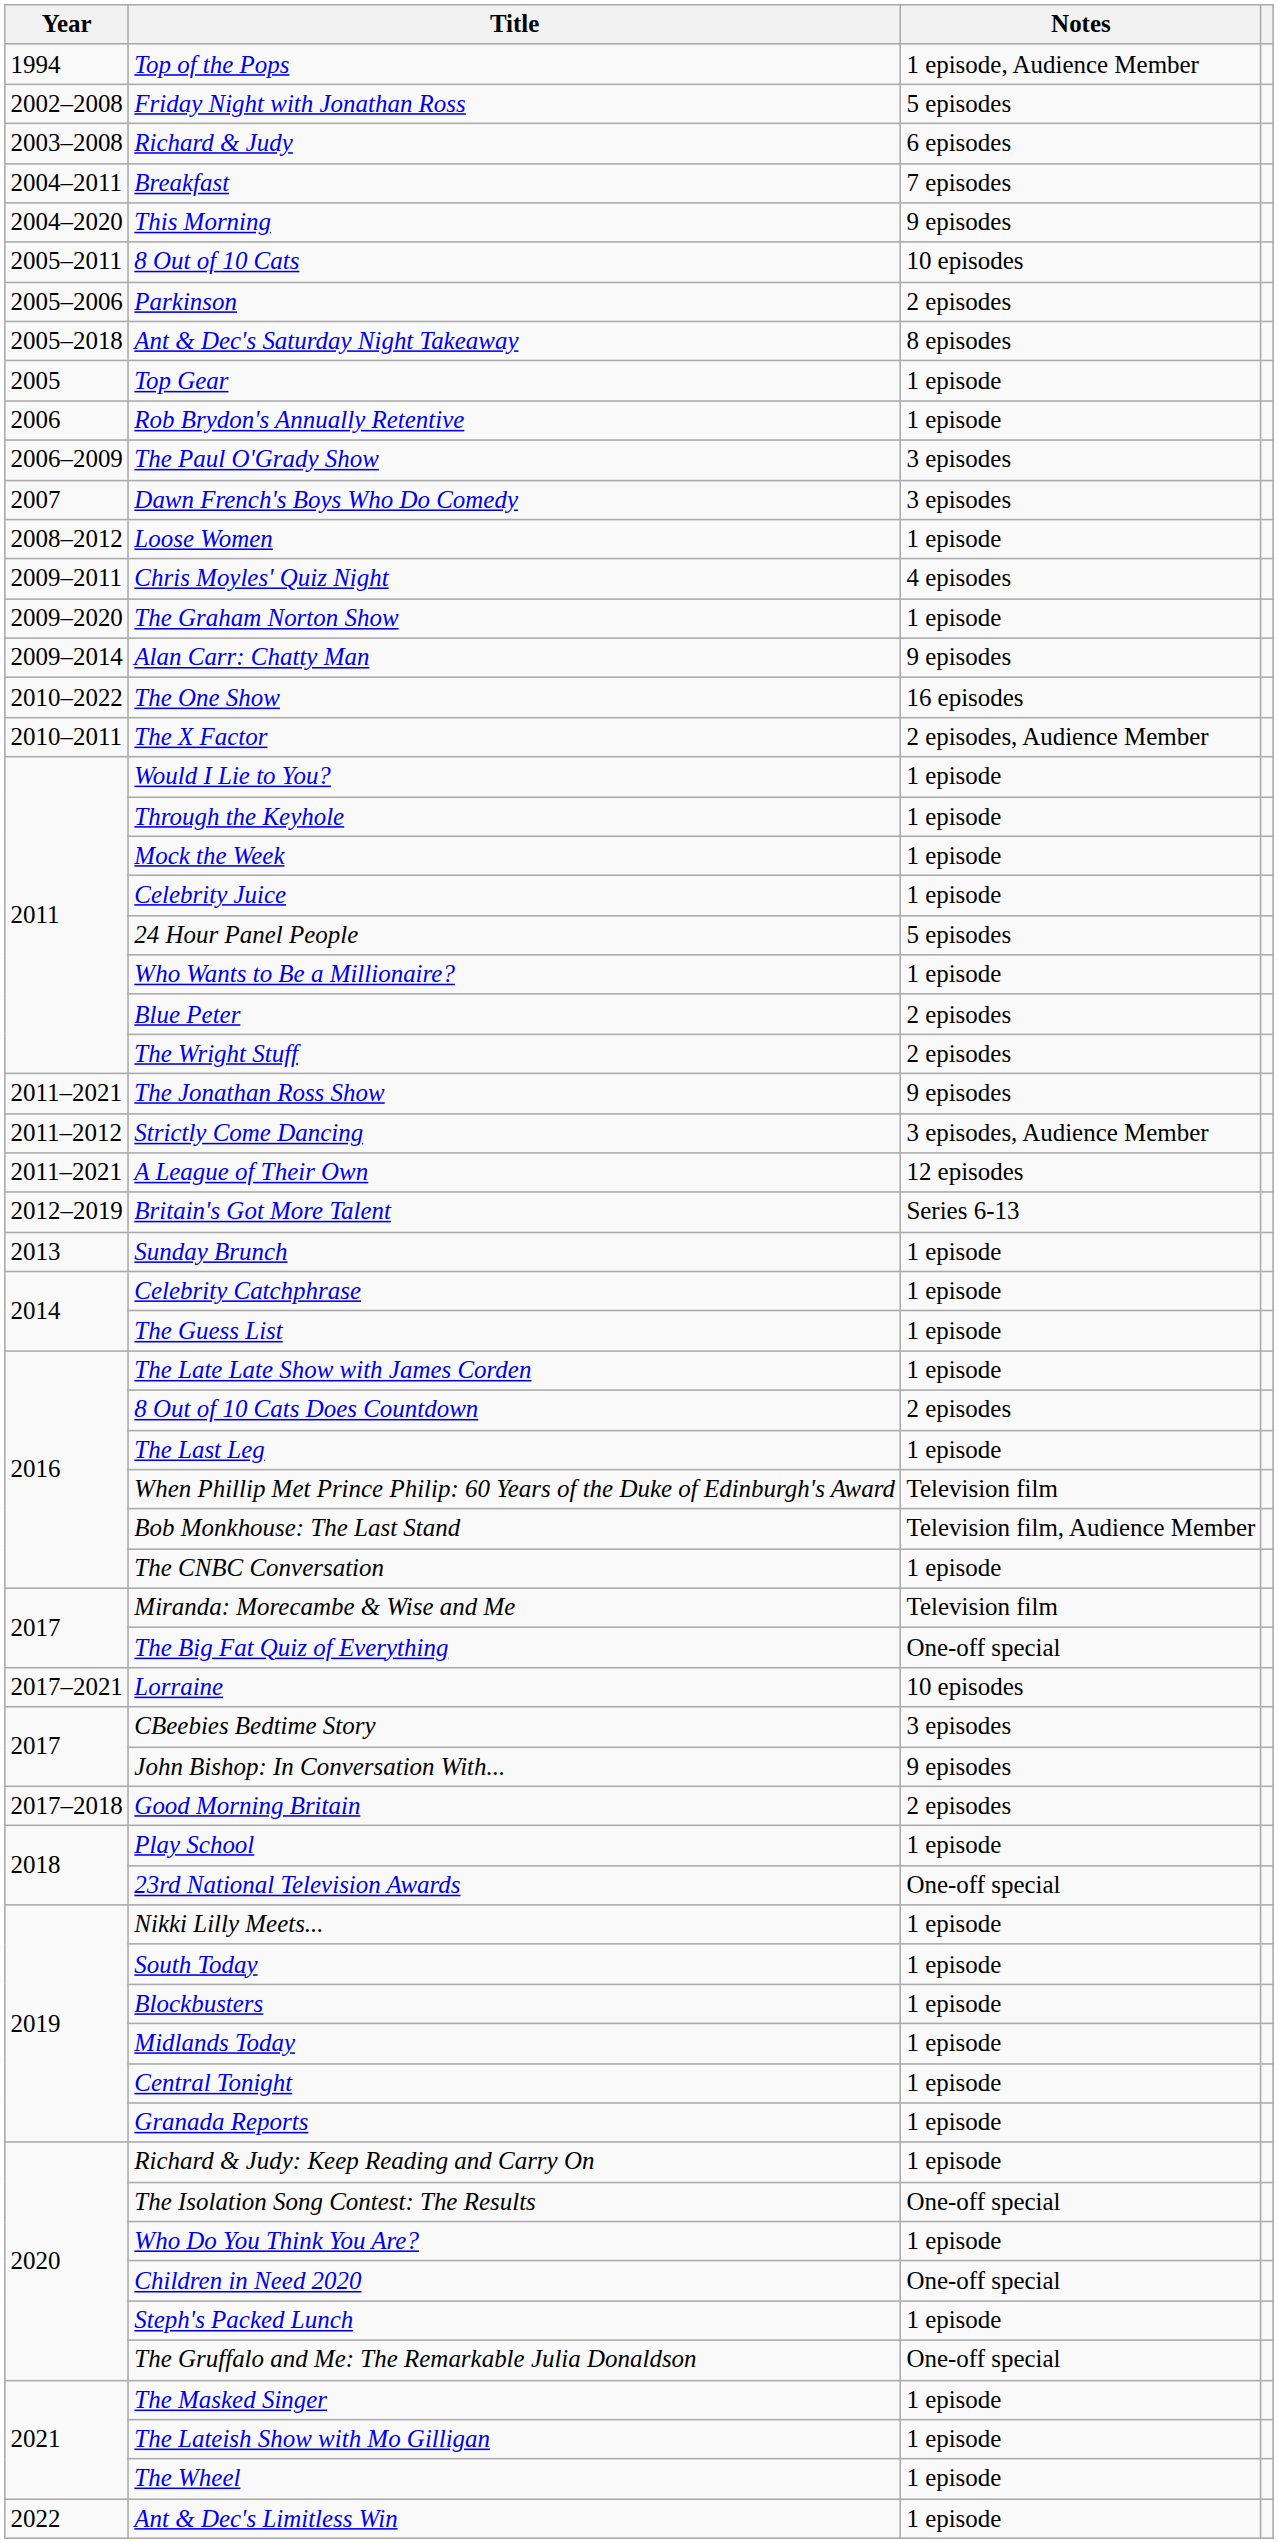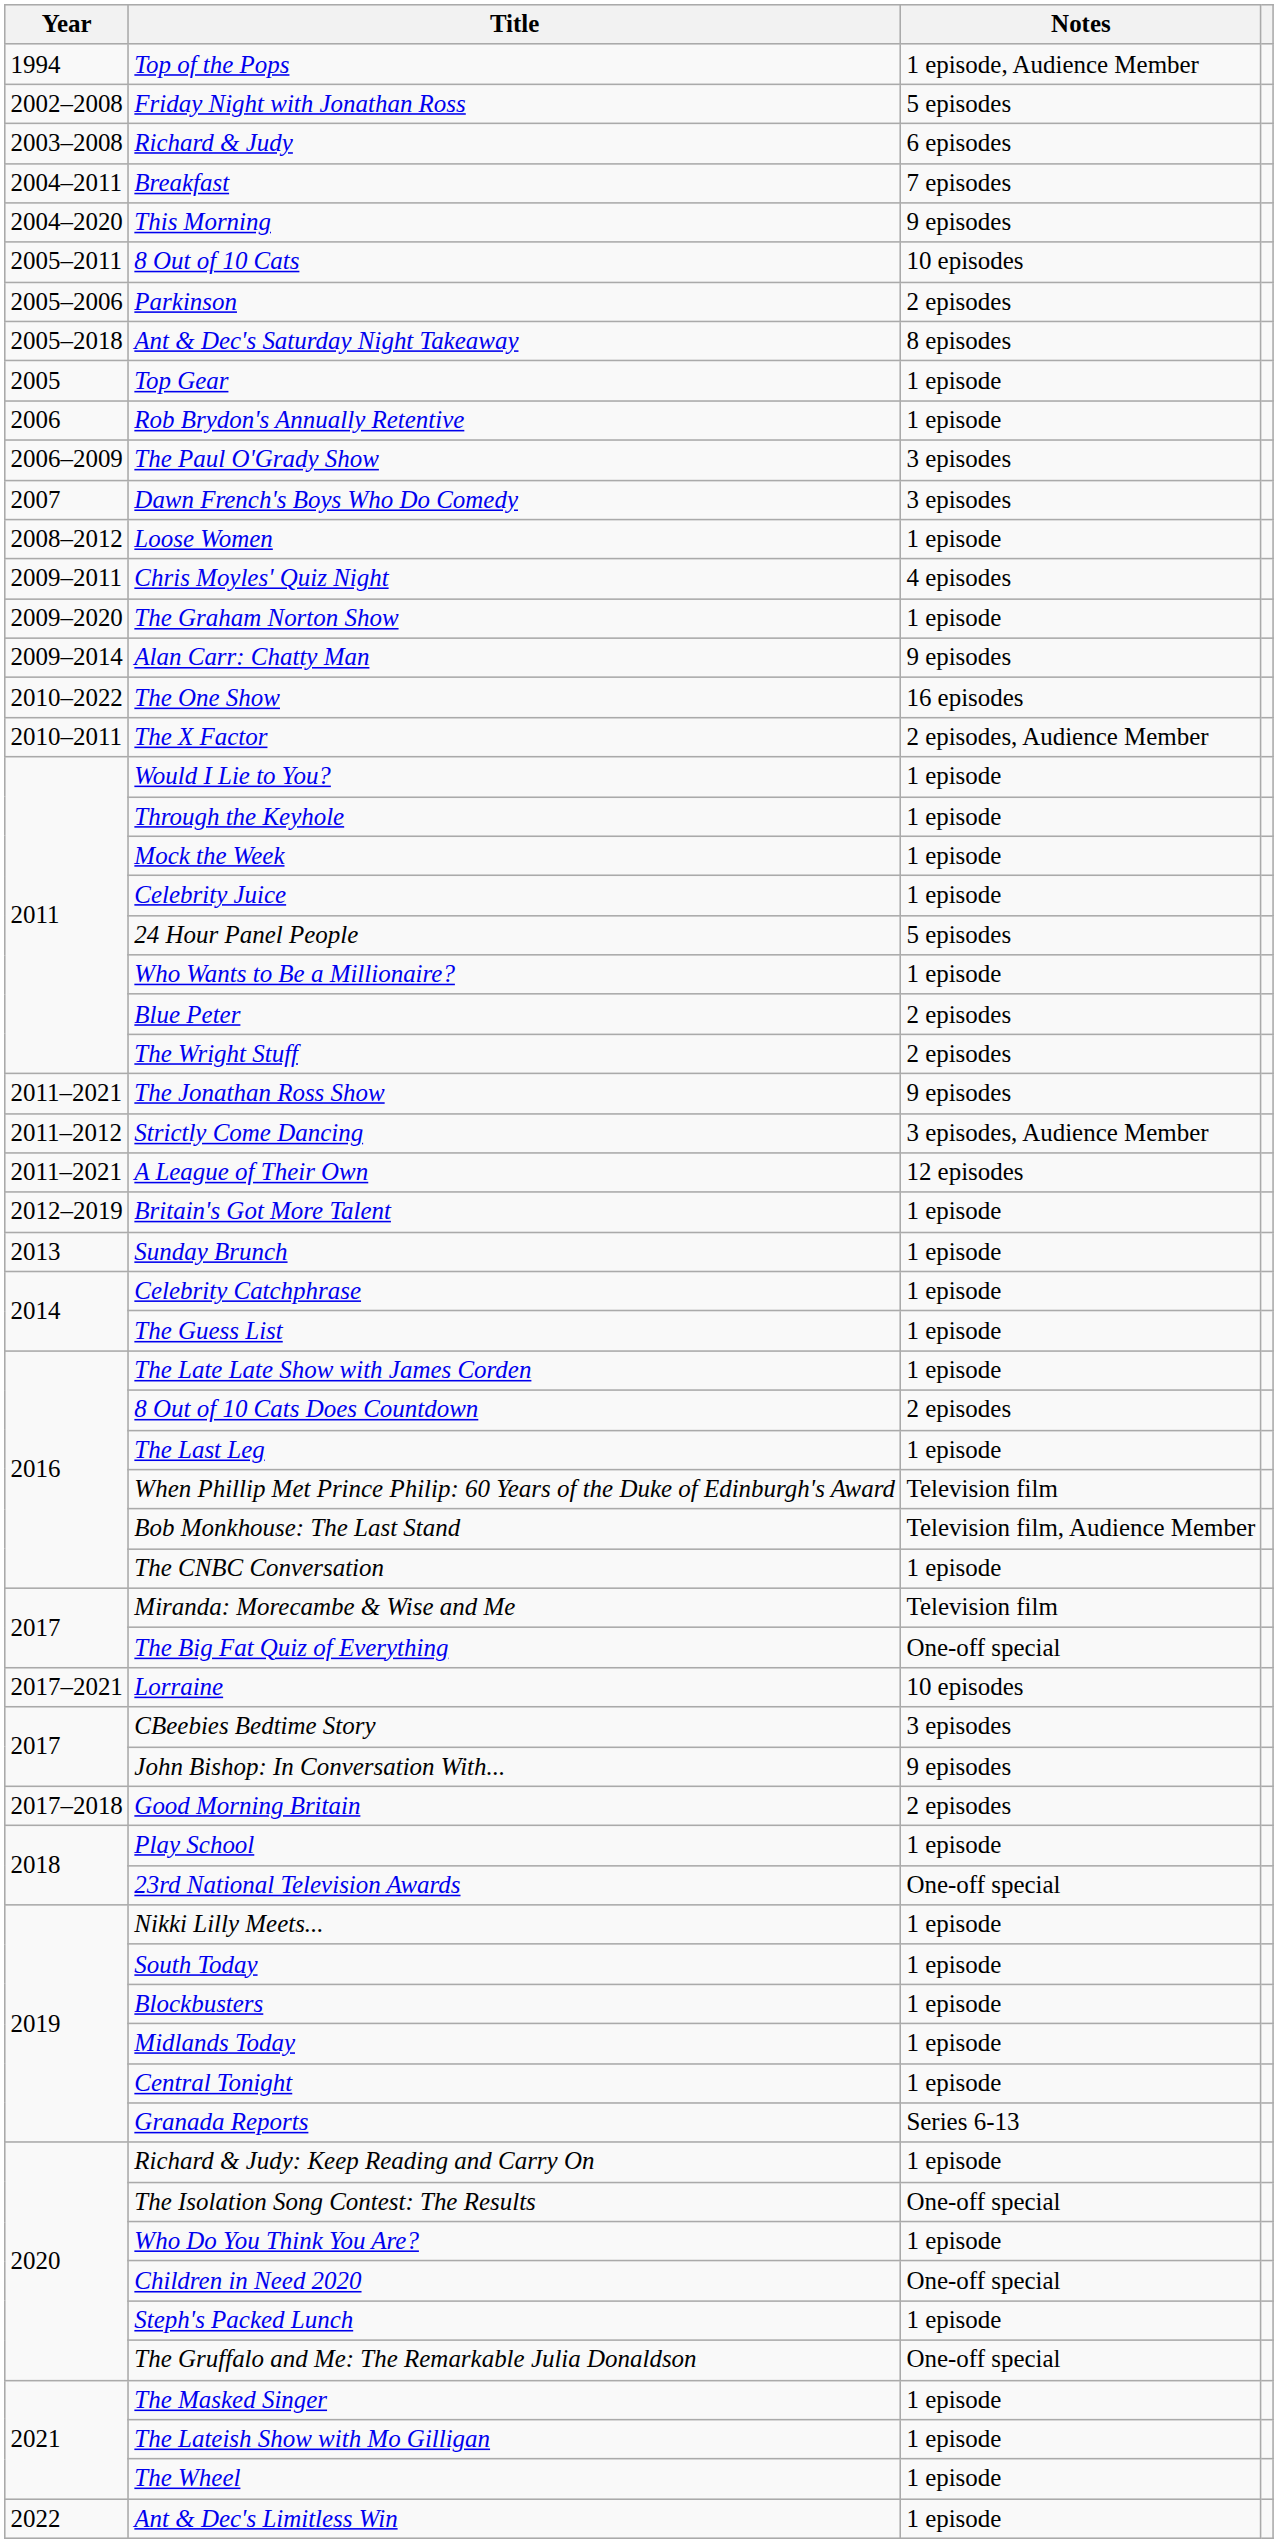 <table class="wikitable">
 <tr>
 <th>Year</th>
 <th>Title</th>
 <th>Notes</th>
 <th></th>
 </tr>
 <tr>
 <td>1994</td>
 <td><em><a href='#'>Top of the Pops</a></em></td>
 <td>1 episode, Audience Member</td>
 <td></td>
 </tr>
 <tr>
 <td>2002–2008</td>
 <td><em><a href='#'>Friday Night with Jonathan Ross</a></em></td>
 <td>5 episodes</td>
 <td></td>
 </tr>
 <tr>
 <td>2003–2008</td>
 <td><em><a href='#'>Richard & Judy</a></em></td>
 <td>6 episodes</td>
 <td></td>
 </tr>
 <tr>
 <td>2004–2011</td>
 <td><em><a href='#'>Breakfast</a></em></td>
 <td>7 episodes</td>
 <td></td>
 </tr>
 <tr>
 <td>2004–2020</td>
 <td><em><a href='#'>This Morning</a></em></td>
 <td>9 episodes</td>
 <td></td>
 </tr>
 <tr>
 <td>2005–2011</td>
 <td><em><a href='#'>8 Out of 10 Cats</a></em></td>
 <td>10 episodes</td>
 <td></td>
 </tr>
 <tr>
 <td>2005–2006</td>
 <td><em><a href='#'>Parkinson</a></em></td>
 <td>2 episodes</td>
 <td></td>
 </tr>
 <tr>
 <td>2005–2018</td>
 <td><em><a href='#'>Ant & Dec's Saturday Night Takeaway</a></em></td>
 <td>8 episodes</td>
 <td></td>
 </tr>
 <tr>
 <td>2005</td>
 <td><em><a href='#'>Top Gear</a></em></td>
 <td>1 episode</td>
 <td></td>
 </tr>
 <tr>
 <td>2006</td>
 <td><em><a href='#'>Rob Brydon's Annually Retentive</a></em></td>
 <td>1 episode</td>
 <td></td>
 </tr>
 <tr>
 <td>2006–2009</td>
 <td><em><a href='#'>The Paul O'Grady Show</a></em></td>
 <td>3 episodes</td>
 <td></td>
 </tr>
 <tr>
 <td>2007</td>
 <td><em><a href='#'>Dawn French's Boys Who Do Comedy</a></em></td>
 <td>3 episodes</td>
 <td></td>
 </tr>
 <tr>
 <td>2008–2012</td>
 <td><em><a href='#'>Loose Women</a></em></td>
 <td>1 episode</td>
 <td></td>
 </tr>
 <tr>
 <td>2009–2011</td>
 <td><em><a href='#'>Chris Moyles' Quiz Night</a></em></td>
 <td>4 episodes</td>
 <td></td>
 </tr>
 <tr>
 <td>2009–2020</td>
 <td><em><a href='#'>The Graham Norton Show</a></em></td>
 <td>1 episode</td>
 <td></td>
 </tr>
 <tr>
 <td>2009–2014</td>
 <td><em><a href='#'>Alan Carr: Chatty Man</a></em></td>
 <td>9 episodes</td>
 <td></td>
 </tr>
 <tr>
 <td>2010–2022</td>
 <td><em><a href='#'>The One Show</a></em></td>
 <td>16 episodes</td>
 <td></td>
 </tr>
 <tr>
 <td>2010–2011</td>
 <td><em><a href='#'>The X Factor</a></em></td>
 <td>2 episodes, Audience Member</td>
 <td></td>
 </tr>
 <tr>
 <td rowspan="8">2011</td>
 <td><em><a href='#'>Would I Lie to You?</a></em></td>
 <td>1 episode</td>
 <td></td>
 </tr>
 <tr>
 <td><em><a href='#'>Through the Keyhole</a></em></td>
 <td>1 episode</td>
 <td></td>
 </tr>
 <tr>
 <td><em><a href='#'>Mock the Week</a></em></td>
 <td>1 episode</td>
 <td></td>
 </tr>
 <tr>
 <td><em><a href='#'>Celebrity Juice</a></em></td>
 <td>1 episode</td>
 <td></td>
 </tr>
 <tr>
 <td><em>24 Hour Panel People</em></td>
 <td>5 episodes</td>
 <td></td>
 </tr>
 <tr>
 <td><em><a href='#'>Who Wants to Be a Millionaire?</a></em></td>
 <td>1 episode</td>
 <td></td>
 </tr>
 <tr>
 <td><em><a href='#'>Blue Peter</a></em></td>
 <td>2 episodes</td>
 <td></td>
 </tr>
 <tr>
 <td><em><a href='#'>The Wright Stuff</a></em></td>
 <td>2 episodes</td>
 <td></td>
 </tr>
 <tr>
 <td>2011–2021</td>
 <td><em><a href='#'>The Jonathan Ross Show</a></em></td>
 <td>9 episodes</td>
 <td></td>
 </tr>
 <tr>
 <td>2011–2012</td>
 <td><em><a href='#'>Strictly Come Dancing</a></em></td>
 <td>3 episodes, Audience Member</td>
 <td></td>
 </tr>
 <tr>
 <td>2011–2021</td>
 <td><em><a href='#'>A League of Their Own</a></em></td>
 <td>12 episodes</td>
 <td></td>
 </tr>
 <tr>
 <td>2012–2019</td>
 <td><em><a href='#'>Britain's Got More Talent</a></em></td>
-<td>Series 6-13</td>
+<td>1 episode</td>
 <td></td>
 </tr>
 <tr>
 <td>2013</td>
 <td><em><a href='#'>Sunday Brunch</a></em></td>
 <td>1 episode</td>
 <td></td>
 </tr>
 <tr>
 <td rowspan="2">2014</td>
 <td><em><a href='#'>Celebrity Catchphrase</a></em></td>
 <td>1 episode</td>
 <td></td>
 </tr>
 <tr>
 <td><em><a href='#'>The Guess List</a></em></td>
 <td>1 episode</td>
 <td></td>
 </tr>
 <tr>
 <td rowspan="6">2016</td>
 <td><em><a href='#'>The Late Late Show with James Corden</a></em></td>
 <td>1 episode</td>
 <td></td>
 </tr>
 <tr>
 <td><em><a href='#'>8 Out of 10 Cats Does Countdown</a></em></td>
 <td>2 episodes</td>
 <td></td>
 </tr>
 <tr>
 <td><em><a href='#'>The Last Leg</a></em></td>
 <td>1 episode</td>
 <td></td>
 </tr>
 <tr>
 <td><em>When Phillip Met Prince Philip: 60 Years of the Duke of Edinburgh's Award</em></td>
 <td>Television film</td>
 <td></td>
 </tr>
 <tr>
 <td><em>Bob Monkhouse: The Last Stand</em></td>
 <td>Television film, Audience Member</td>
 <td></td>
 </tr>
 <tr>
 <td><em>The CNBC Conversation</em></td>
 <td>1 episode</td>
 <td></td>
 </tr>
 <tr>
 <td rowspan="2">2017</td>
 <td><em>Miranda: Morecambe & Wise and Me</em></td>
 <td>Television film</td>
 <td></td>
 </tr>
 <tr>
 <td><em><a href='#'>The Big Fat Quiz of Everything</a></em></td>
 <td>One-off special</td>
 <td></td>
 </tr>
 <tr>
 <td>2017–2021</td>
 <td><em><a href='#'>Lorraine</a></em></td>
 <td>10 episodes</td>
 <td></td>
 </tr>
 <tr>
 <td rowspan="2">2017</td>
 <td><em>CBeebies Bedtime Story</em></td>
 <td>3 episodes</td>
 <td></td>
 </tr>
 <tr>
 <td><em>John Bishop: In Conversation With...</em></td>
 <td>9 episodes</td>
 <td></td>
 </tr>
 <tr>
 <td>2017–2018</td>
 <td><em><a href='#'>Good Morning Britain</a></em></td>
 <td>2 episodes</td>
 <td></td>
 </tr>
 <tr>
 <td rowspan="2">2018</td>
 <td><em><a href='#'>Play School</a></em></td>
 <td>1 episode</td>
 <td></td>
 </tr>
 <tr>
 <td><em><a href='#'>23rd National Television Awards</a></em></td>
 <td>One-off special</td>
 <td></td>
 </tr>
 <tr>
 <td rowspan="6">2019</td>
 <td><em>Nikki Lilly Meets...</em></td>
 <td>1 episode</td>
 <td></td>
 </tr>
 <tr>
 <td><em><a href='#'>South Today</a></em></td>
 <td>1 episode</td>
 <td></td>
 </tr>
 <tr>
 <td><em><a href='#'>Blockbusters</a></em></td>
 <td>1 episode</td>
 <td></td>
 </tr>
 <tr>
 <td><em><a href='#'>Midlands Today</a></em></td>
 <td>1 episode</td>
 <td></td>
 </tr>
 <tr>
 <td><em><a href='#'>Central Tonight</a></em></td>
 <td>1 episode</td>
 <td></td>
 </tr>
 <tr>
 <td><em><a href='#'>Granada Reports</a></em></td>
-<td>1 episode</td>
+<td>Series 6-13</td>
 <td></td>
 </tr>
 <tr>
 <td rowspan="6">2020</td>
 <td><em>Richard & Judy: Keep Reading and Carry On</em></td>
 <td>1 episode</td>
 <td></td>
 </tr>
 <tr>
 <td><em>The Isolation Song Contest: The Results</em></td>
 <td>One-off special</td>
 <td></td>
 </tr>
 <tr>
 <td><em><a href='#'>Who Do You Think You Are?</a></em></td>
 <td>1 episode</td>
 <td></td>
 </tr>
 <tr>
 <td><em><a href='#'>Children in Need 2020</a></em></td>
 <td>One-off special</td>
 <td></td>
 </tr>
 <tr>
 <td><em><a href='#'>Steph's Packed Lunch</a></em></td>
 <td>1 episode</td>
 <td></td>
 </tr>
 <tr>
 <td><em>The Gruffalo and Me: The Remarkable Julia Donaldson</em></td>
 <td>One-off special</td>
 <td></td>
 </tr>
 <tr>
 <td rowspan="3">2021</td>
 <td><em><a href='#'>The Masked Singer</a></em></td>
 <td>1 episode</td>
 <td></td>
 </tr>
 <tr>
 <td><em><a href='#'>The Lateish Show with Mo Gilligan</a></em></td>
 <td>1 episode</td>
 <td></td>
 </tr>
 <tr>
 <td><em><a href='#'>The Wheel</a></em></td>
 <td>1 episode</td>
 <td></td>
 </tr>
 <tr>
 <td>2022</td>
 <td><em><a href='#'>Ant & Dec's Limitless Win</a></em></td>
 <td>1 episode</td>
 <td></td>
 </tr>
 </table>
